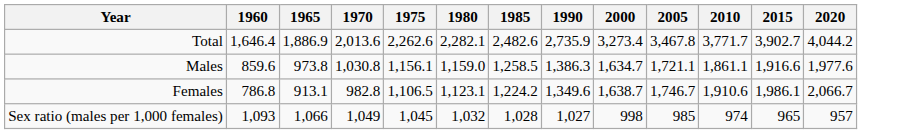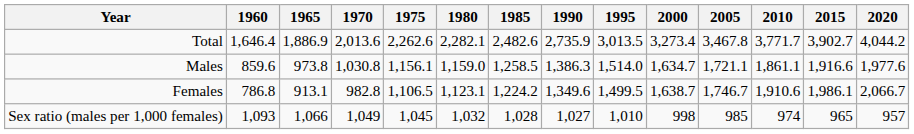 <table class="wikitable" style="text-align:center; font-size:80%;">
 <tr>
 <th>Year</th>
 <th>1960</th>
 <th>1965</th>
 <th>1970</th>
 <th>1975</th>
 <th>1980</th>
 <th>1985</th>
 <th>1990</th>
+<th>1995</th>
 <th>2000</th>
 <th>2005</th>
 <th>2010</th>
 <th>2015</th>
 <th>2020</th>
 </tr>
 <tr style="text-align:right">
 <td>Total</td>
 <td>1,646.4</td>
 <td>1,886.9</td>
 <td>2,013.6</td>
 <td>2,262.6</td>
 <td>2,282.1</td>
 <td>2,482.6</td>
 <td>2,735.9</td>
+<td>3,013.5</td>
 <td>3,273.4</td>
 <td>3,467.8</td>
 <td>3,771.7</td>
 <td>3,902.7</td>
 <td>4,044.2</td>
 </tr>
 <tr style="text-align:right">
 <td>Males</td>
 <td>859.6</td>
 <td>973.8</td>
 <td>1,030.8</td>
 <td>1,156.1</td>
 <td>1,159.0</td>
 <td>1,258.5</td>
 <td>1,386.3</td>
+<td>1,514.0</td>
 <td>1,634.7</td>
 <td>1,721.1</td>
 <td>1,861.1</td>
 <td>1,916.6</td>
 <td>1,977.6</td>
 </tr>
 <tr style="text-align:right">
 <td>Females</td>
 <td>786.8</td>
 <td>913.1</td>
 <td>982.8</td>
 <td>1,106.5</td>
 <td>1,123.1</td>
 <td>1,224.2</td>
 <td>1,349.6</td>
+<td>1,499.5</td>
 <td>1,638.7</td>
 <td>1,746.7</td>
 <td>1,910.6</td>
 <td>1,986.1</td>
 <td>2,066.7</td>
 </tr>
 <tr style="text-align:right">
 <td>Sex ratio (males per 1,000 females)</td>
 <td>1,093</td>
 <td>1,066</td>
 <td>1,049</td>
 <td>1,045</td>
 <td>1,032</td>
 <td>1,028</td>
 <td>1,027</td>
+<td>1,010</td>
 <td>998</td>
 <td>985</td>
 <td>974</td>
 <td>965</td>
 <td>957</td>
 </tr>
 </table>
